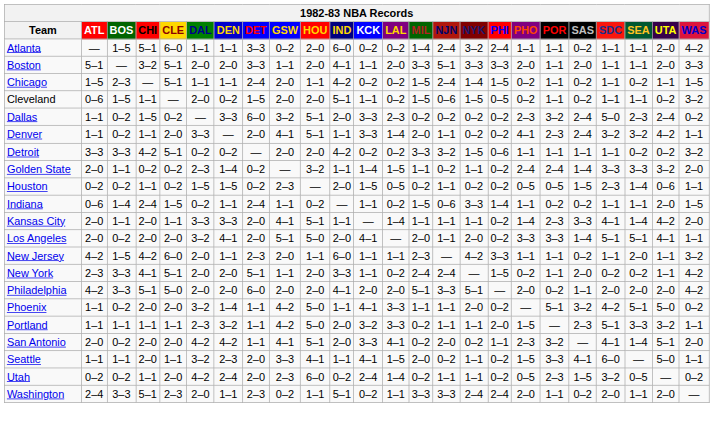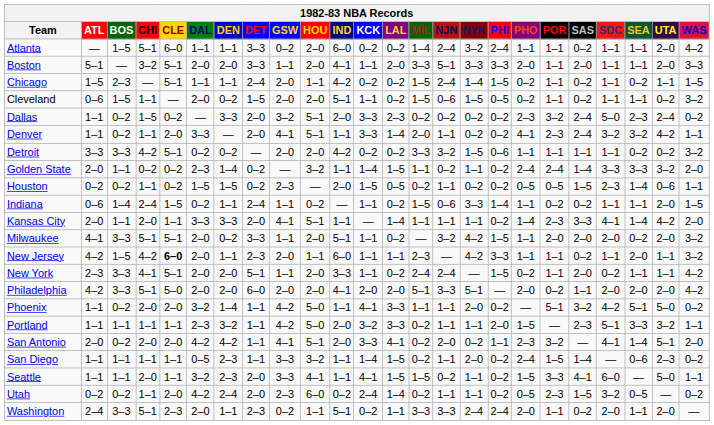 <table class="wikitable" style="font-size:95%; text-align:center;">
 <tr>
 <th colspan=24>1982-83 NBA Records</th>
 </tr>
 <tr>
 <th width=100>Team</th>
 <th style="background:#FF0000;color:#FFFFFF;width=35">ATL</th>
 <th style="background:#006400;color:#FFFFFF;width=35">BOS</th>
 <th style="background:#FF0000;color:#000000;width=35">CHI</th>
 <th style="background:#FFD700;color:#8B0000;width=35">CLE</th>
 <th style="background:#008000;color:#00008B;width=35">DAL</th>
 <th style="background:#0000CD;color:#FFD700;width=35">DEN</th>
 <th style="background:#0000FF;color:#FF0000;width=35">DET</th>
 <th style="background:#0000FF;color:#FFD700;width=35">GSW</th>
 <th style="background:#FF0000;color:#FFD700;width=35">HOU</th>
 <th style="background:#000080;color:#FFD700;width=35">IND</th>
 <th style="background:#0000FF;color:#FFFFFF;width=35">KCK</th>
 <th style="background:#800080;color:#FFD700;width=35">LAL</th>
 <th style="background:#006400;color:#B22222;width=35">MIL</th>
 <th style="background:#B0170C;color:#00056D;width=35">NJN</th>
 <th style="background:#800000;color:#191970;width=35">NYK</th>
 <th style="background:#FF0000;color:#0000FF;width=35">PHI</th>
 <th style="background:#800080;color:#FF4500;width=35">PHO</th>
 <th style="background:#000000;color:#FF0000;width=35">POR</th>
 <th style="background:#000000;color:#C0C0C0;width=35">SAS</th>
 <th style="background:#F9160D;color:#1A2E8B;width=35">SDC</th>
 <th style="background:#005831;color:#FFC322;width=35">SEA</th>
 <th style="background:#36004A;color:#FFFF00;width=35">UTA</th>
 <th style="background:#DC143C;color:#0000CD;width=35">WAS</th>
 </tr>
 <tr>
 <td style="text-align:left;"><a href='#'>Atlanta</a></td>
 <td>—</td>
 <td>1–5</td>
 <td>5–1</td>
 <td>6–0</td>
 <td>1–1</td>
 <td>1–1</td>
 <td>3–3</td>
 <td>0–2</td>
 <td>2–0</td>
 <td>6–0</td>
 <td>0–2</td>
 <td>0–2</td>
 <td>1–4</td>
 <td>2–4</td>
 <td>3–2</td>
 <td>2–4</td>
 <td>1–1</td>
 <td>1–1</td>
 <td>0–2</td>
 <td>1–1</td>
 <td>1–1</td>
 <td>2–0</td>
 <td>4–2</td>
 </tr>
 <tr>
 <td style="text-align:left;"><a href='#'>Boston</a></td>
 <td>5–1</td>
 <td>—</td>
 <td>3–2</td>
 <td>5–1</td>
 <td>2–0</td>
 <td>2–0</td>
 <td>3–3</td>
 <td>1–1</td>
 <td>2–0</td>
 <td>4–1</td>
 <td>1–1</td>
 <td>2–0</td>
 <td>3–3</td>
 <td>5–1</td>
 <td>3–3</td>
 <td>3–3</td>
 <td>2–0</td>
 <td>1–1</td>
 <td>2–0</td>
 <td>1–1</td>
 <td>1–1</td>
 <td>2–0</td>
 <td>3–3</td>
 </tr>
 <tr>
 <td style="text-align:left;"><a href='#'>Chicago</a></td>
 <td>1–5</td>
 <td>2–3</td>
 <td>—</td>
 <td>5–1</td>
 <td>1–1</td>
 <td>1–1</td>
 <td>2–4</td>
 <td>2–0</td>
 <td>1–1</td>
 <td>4–2</td>
 <td>0–2</td>
 <td>0–2</td>
 <td>1–5</td>
 <td>2–4</td>
 <td>1–4</td>
 <td>1–5</td>
 <td>0–2</td>
 <td>1–1</td>
 <td>0–2</td>
 <td>1–1</td>
 <td>0–2</td>
 <td>1–1</td>
 <td>1–5</td>
 </tr>
 <tr>
 <td style="text-align:left;">Cleveland</td>
 <td>0–6</td>
 <td>1–5</td>
 <td>1–1</td>
 <td>—</td>
 <td>2–0</td>
 <td>0–2</td>
 <td>1–5</td>
 <td>2–0</td>
 <td>2–0</td>
 <td>5–1</td>
 <td>1–1</td>
 <td>0–2</td>
 <td>1–5</td>
 <td>0–6</td>
 <td>1–5</td>
 <td>0–5</td>
 <td>0–2</td>
 <td>1–1</td>
 <td>0–2</td>
 <td>1–1</td>
 <td>1–1</td>
 <td>0–2</td>
 <td>3–2</td>
 </tr>
 <tr>
 <td style="text-align:left;"><a href='#'>Dallas</a></td>
 <td>1–1</td>
 <td>0–2</td>
 <td>1–5</td>
 <td>0–2</td>
 <td>—</td>
 <td>3–3</td>
-<td>6–0</td>
+<td>2–0</td>
 <td>3–2</td>
 <td>5–1</td>
 <td>2–0</td>
 <td>3–3</td>
 <td>2–3</td>
 <td>0–2</td>
 <td>0–2</td>
 <td>0–2</td>
 <td>0–2</td>
 <td>2–3</td>
 <td>3–2</td>
 <td>2–4</td>
 <td>5–0</td>
 <td>2–3</td>
 <td>2–4</td>
 <td>0–2</td>
 </tr>
 <tr>
 <td style="text-align:left;"><a href='#'>Denver</a></td>
 <td>1–1</td>
 <td>0–2</td>
 <td>1–1</td>
 <td>2–0</td>
 <td>3–3</td>
 <td>—</td>
 <td>2–0</td>
 <td>4–1</td>
 <td>5–1</td>
 <td>1–1</td>
 <td>3–3</td>
 <td>1–4</td>
 <td>2–0</td>
 <td>1–1</td>
 <td>0–2</td>
 <td>0–2</td>
 <td>4–1</td>
 <td>2–3</td>
 <td>2–4</td>
 <td>3–2</td>
 <td>3–2</td>
 <td>4–2</td>
 <td>1–1</td>
 </tr>
 <tr>
 <td style="text-align:left;"><a href='#'>Detroit</a></td>
 <td>3–3</td>
 <td>3–3</td>
 <td>4–2</td>
 <td>5–1</td>
 <td>0–2</td>
 <td>0–2</td>
 <td>—</td>
 <td>2–0</td>
 <td>2–0</td>
 <td>4–2</td>
 <td>0–2</td>
 <td>0–2</td>
 <td>3–3</td>
 <td>3–2</td>
 <td>1–5</td>
 <td>0–6</td>
 <td>1–1</td>
 <td>1–1</td>
 <td>1–1</td>
 <td>1–1</td>
 <td>0–2</td>
 <td>0–2</td>
 <td>3–2</td>
 </tr>
 <tr>
 <td style="text-align:left;"><a href='#'>Golden State</a></td>
 <td>2–0</td>
 <td>1–1</td>
 <td>0–2</td>
 <td>0–2</td>
 <td>2–3</td>
 <td>1–4</td>
 <td>0–2</td>
 <td>—</td>
 <td>3–2</td>
 <td>1–1</td>
 <td>1–4</td>
 <td>1–5</td>
 <td>1–1</td>
 <td>0–2</td>
 <td>1–1</td>
 <td>0–2</td>
 <td>2–4</td>
 <td>2–4</td>
 <td>1–4</td>
 <td>3–3</td>
 <td>3–3</td>
 <td>3–2</td>
 <td>2–0</td>
 </tr>
 <tr>
 <td style="text-align:left;"><a href='#'>Houston</a></td>
 <td>0–2</td>
 <td>0–2</td>
 <td>1–1</td>
 <td>0–2</td>
 <td>1–5</td>
 <td>1–5</td>
 <td>0–2</td>
 <td>2–3</td>
 <td>—</td>
 <td>2–0</td>
 <td>1–5</td>
 <td>0–5</td>
 <td>0–2</td>
 <td>1–1</td>
 <td>0–2</td>
 <td>0–2</td>
 <td>0–5</td>
 <td>0–5</td>
 <td>1–5</td>
 <td>2–3</td>
 <td>1–4</td>
 <td>0–6</td>
 <td>1–1</td>
 </tr>
 <tr>
 <td style="text-align:left;"><a href='#'>Indiana</a></td>
 <td>0–6</td>
 <td>1–4</td>
 <td>2–4</td>
 <td>1–5</td>
 <td>0–2</td>
 <td>1–1</td>
 <td>2–4</td>
 <td>1–1</td>
 <td>0–2</td>
 <td>—</td>
 <td>1–1</td>
 <td>0–2</td>
 <td>1–5</td>
 <td>0–6</td>
 <td>3–3</td>
 <td>1–4</td>
 <td>1–1</td>
 <td>0–2</td>
 <td>0–2</td>
 <td>1–1</td>
 <td>1–1</td>
 <td>2–0</td>
 <td>1–5</td>
 </tr>
 <tr>
 <td style="text-align:left;"><a href='#'>Kansas City</a></td>
 <td>2–0</td>
 <td>1–1</td>
 <td>2–0</td>
 <td>1–1</td>
 <td>3–3</td>
 <td>3–3</td>
 <td>2–0</td>
 <td>4–1</td>
 <td>5–1</td>
 <td>1–1</td>
 <td>—</td>
 <td>1–4</td>
 <td>1–1</td>
 <td>1–1</td>
 <td>1–1</td>
 <td>0–2</td>
 <td>1–4</td>
 <td>2–3</td>
 <td>3–3</td>
 <td>4–1</td>
 <td>1–4</td>
 <td>4–2</td>
 <td>2–0</td>
 </tr>
 <tr>
-<td style="text-align:left;"><a href='#'>Los Angeles</a></td>
+<td style="text-align:left;"><a href='#'>Milwaukee</a></td>
+<td>4–1</td>
+<td>3–3</td>
+<td>5–1</td>
+<td>5–1</td>
+<td>2–0</td>
+<td>0–2</td>
+<td>3–3</td>
+<td>1–1</td>
+<td>2–0</td>
+<td>5–1</td>
+<td>1–1</td>
+<td>0–2</td>
+<td>—</td>
+<td>3–2</td>
+<td>4–2</td>
+<td>1–5</td>
+<td>1–1</td>
+<td>2–0</td>
+<td>2–0</td>
 <td>2–0</td>
 <td>0–2</td>
 <td>2–0</td>
-<td>2–0</td>
 <td>3–2</td>
-<td>4–1</td>
-<td>2–0</td>
-<td>5–1</td>
-<td>5–0</td>
-<td>2–0</td>
-<td>4–1</td>
-<td>—</td>
-<td>2–0</td>
-<td>1–1</td>
-<td>2–0</td>
-<td>0–2</td>
-<td>3–3</td>
-<td>3–3</td>
-<td>1–4</td>
-<td>5–1</td>
-<td>5–1</td>
-<td>4–1</td>
-<td>1–1</td>
 </tr>
 <tr>
 <td style="text-align:left;"><a href='#'>New Jersey</a></td>
 <td>4–2</td>
 <td>1–5</td>
 <td>4–2</td>
-<td>6–0</td>
+<td><strong>6–0</strong></td>
 <td>2–0</td>
 <td>1–1</td>
 <td>2–3</td>
 <td>2–0</td>
 <td>1–1</td>
 <td>6–0</td>
 <td>1–1</td>
 <td>1–1</td>
 <td>2–3</td>
 <td>—</td>
 <td>4–2</td>
 <td>3–3</td>
 <td>1–1</td>
 <td>1–1</td>
 <td>0–2</td>
 <td>1–1</td>
 <td>2–0</td>
 <td>1–1</td>
 <td>3–2</td>
 </tr>
 <tr>
 <td style="text-align:left;"><a href='#'>New York</a></td>
 <td>2–3</td>
 <td>3–3</td>
 <td>4–1</td>
 <td>5–1</td>
 <td>2–0</td>
 <td>2–0</td>
 <td>5–1</td>
 <td>1–1</td>
 <td>2–0</td>
 <td>3–3</td>
 <td>1–1</td>
 <td>0–2</td>
 <td>2–4</td>
 <td>2–4</td>
 <td>—</td>
 <td>1–5</td>
 <td>0–2</td>
 <td>1–1</td>
 <td>2–0</td>
 <td>0–2</td>
-<td>0–2</td>
+<td>1–1</td>
 <td>1–1</td>
 <td>4–2</td>
 </tr>
 <tr>
 <td style="text-align:left;"><a href='#'>Philadelphia</a></td>
 <td>4–2</td>
 <td>3–3</td>
 <td>5–1</td>
 <td>5–0</td>
 <td>2–0</td>
 <td>2–0</td>
 <td>6–0</td>
 <td>2–0</td>
 <td>2–0</td>
 <td>4–1</td>
 <td>2–0</td>
 <td>2–0</td>
 <td>5–1</td>
 <td>3–3</td>
 <td>5–1</td>
 <td>—</td>
 <td>2–0</td>
 <td>0–2</td>
 <td>1–1</td>
 <td>2–0</td>
 <td>2–0</td>
 <td>2–0</td>
 <td>4–2</td>
 </tr>
 <tr>
 <td style="text-align:left;"><a href='#'>Phoenix</a></td>
 <td>1–1</td>
 <td>0–2</td>
 <td>2–0</td>
 <td>2–0</td>
 <td>3–2</td>
 <td>1–4</td>
 <td>1–1</td>
 <td>4–2</td>
 <td>5–0</td>
 <td>1–1</td>
 <td>4–1</td>
 <td>3–3</td>
 <td>1–1</td>
 <td>1–1</td>
 <td>2–0</td>
 <td>0–2</td>
 <td>—</td>
 <td>5–1</td>
 <td>3–2</td>
 <td>4–2</td>
 <td>5–1</td>
 <td>5–0</td>
 <td>0–2</td>
 </tr>
 <tr>
 <td style="text-align:left;"><a href='#'>Portland</a></td>
 <td>1–1</td>
 <td>1–1</td>
 <td>1–1</td>
 <td>1–1</td>
 <td>2–3</td>
 <td>3–2</td>
 <td>1–1</td>
 <td>4–2</td>
 <td>5–0</td>
 <td>2–0</td>
 <td>3–2</td>
 <td>3–3</td>
 <td>0–2</td>
 <td>1–1</td>
 <td>1–1</td>
 <td>2–0</td>
 <td>1–5</td>
 <td>—</td>
 <td>2–3</td>
 <td>5–1</td>
 <td>3–3</td>
 <td>3–2</td>
 <td>1–1</td>
 </tr>
 <tr>
 <td style="text-align:left;"><a href='#'>San Antonio</a></td>
 <td>2–0</td>
 <td>0–2</td>
 <td>2–0</td>
 <td>2–0</td>
 <td>4–2</td>
 <td>4–2</td>
 <td>1–1</td>
 <td>4–1</td>
 <td>5–1</td>
 <td>2–0</td>
 <td>3–3</td>
 <td>4–1</td>
 <td>0–2</td>
 <td>2–0</td>
 <td>0–2</td>
 <td>1–1</td>
 <td>2–3</td>
 <td>3–2</td>
 <td>—</td>
 <td>4–1</td>
 <td>1–4</td>
 <td>5–1</td>
 <td>2–0</td>
 </tr>
 <tr>
+<td style="text-align:left;"><a href='#'>San Diego</a></td>
+<td>1–1</td>
+<td>1–1</td>
+<td>1–1</td>
+<td>1–1</td>
+<td>0–5</td>
+<td>2–3</td>
+<td>1–1</td>
+<td>3–3</td>
+<td>3–2</td>
+<td>1–1</td>
+<td>1–4</td>
+<td>1–5</td>
+<td>0–2</td>
+<td>1–1</td>
+<td>2–0</td>
+<td>0–2</td>
+<td>2–4</td>
+<td>1–5</td>
+<td>1–4</td>
+<td>—</td>
+<td>0–6</td>
+<td>2–3</td>
+<td>0–2</td>
+</tr>
+<tr>
 <td style="text-align:left;"><a href='#'>Seattle</a></td>
 <td>1–1</td>
 <td>1–1</td>
 <td>2–0</td>
 <td>1–1</td>
 <td>3–2</td>
 <td>2–3</td>
 <td>2–0</td>
 <td>3–3</td>
 <td>4–1</td>
 <td>1–1</td>
 <td>4–1</td>
 <td>1–5</td>
-<td>2–0</td>
+<td>1–5</td>
 <td>0–2</td>
 <td>1–1</td>
 <td>0–2</td>
 <td>1–5</td>
 <td>3–3</td>
 <td>4–1</td>
 <td>6–0</td>
 <td>—</td>
 <td>5–0</td>
 <td>1–1</td>
 </tr>
 <tr>
 <td style="text-align:left;"><a href='#'>Utah</a></td>
 <td>0–2</td>
 <td>0–2</td>
 <td>1–1</td>
 <td>2–0</td>
 <td>4–2</td>
 <td>2–4</td>
 <td>2–0</td>
 <td>2–3</td>
 <td>6–0</td>
 <td>0–2</td>
 <td>2–4</td>
 <td>1–4</td>
 <td>0–2</td>
 <td>1–1</td>
 <td>1–1</td>
 <td>0–2</td>
 <td>0–5</td>
 <td>2–3</td>
 <td>1–5</td>
 <td>3–2</td>
 <td>0–5</td>
 <td>—</td>
 <td>0–2</td>
 </tr>
 <tr>
 <td style="text-align:left;"><a href='#'>Washington</a></td>
 <td>2–4</td>
 <td>3–3</td>
 <td>5–1</td>
 <td>2–3</td>
 <td>2–0</td>
 <td>1–1</td>
 <td>2–3</td>
 <td>0–2</td>
 <td>1–1</td>
 <td>5–1</td>
 <td>0–2</td>
 <td>1–1</td>
 <td>3–3</td>
 <td>3–3</td>
 <td>2–4</td>
 <td>2–4</td>
 <td>2–0</td>
 <td>1–1</td>
 <td>0–2</td>
 <td>2–0</td>
 <td>1–1</td>
 <td>2–0</td>
 <td>—</td>
 </tr>
 </table>
